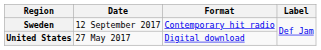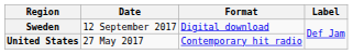 <table class="wikitable plainrowheaders">
 <tr>
 <th>Region</th>
 <th>Date</th>
 <th>Format</th>
 <th>Label</th>
 </tr>
 <tr>
 <th scope="row">Sweden</th>
 <td>12 September 2017</td>
-<td><a href='#'>Contemporary hit radio</a></td>
+<td><a href='#'>Digital download</a></td>
 <td rowspan="2"><a href='#'>Def Jam</a></td>
 </tr>
 <tr>
 <th scope="row">United States</th>
 <td>27 May 2017</td>
-<td><a href='#'>Digital download</a></td>
+<td><a href='#'>Contemporary hit radio</a></td>
 </tr>
 </table>
